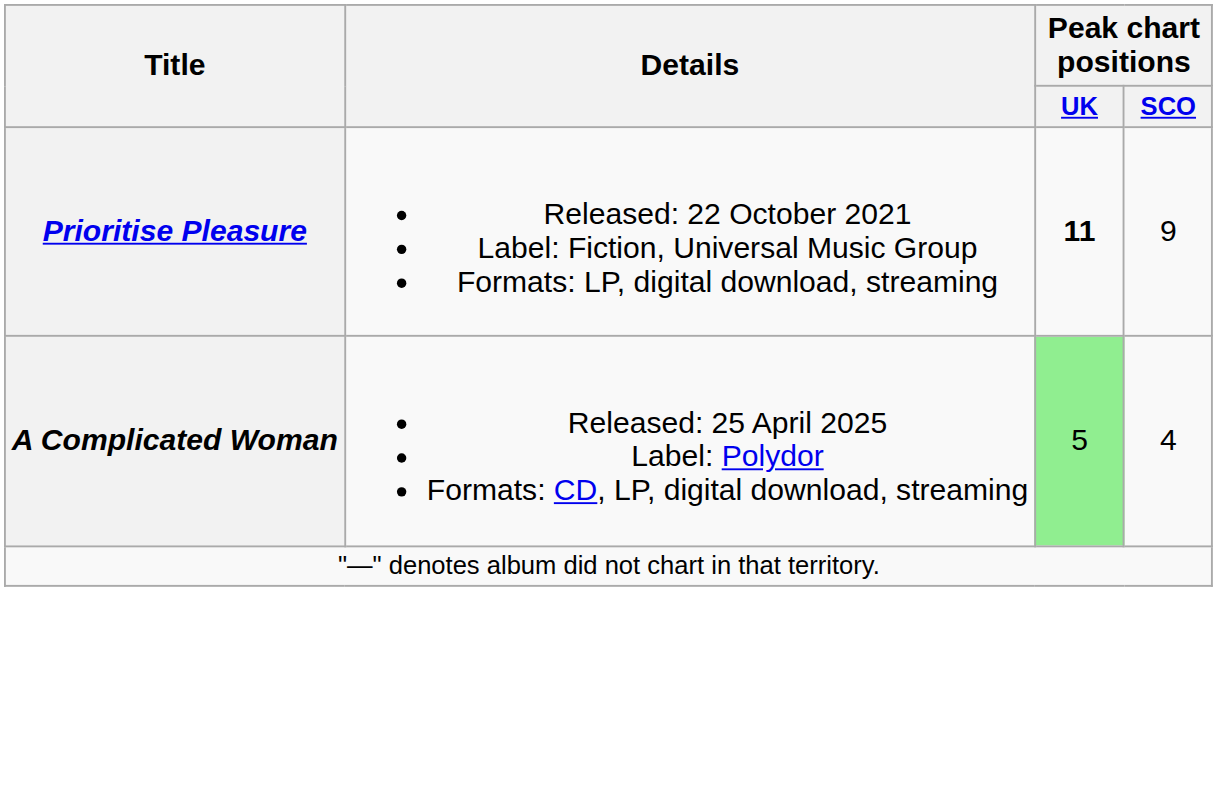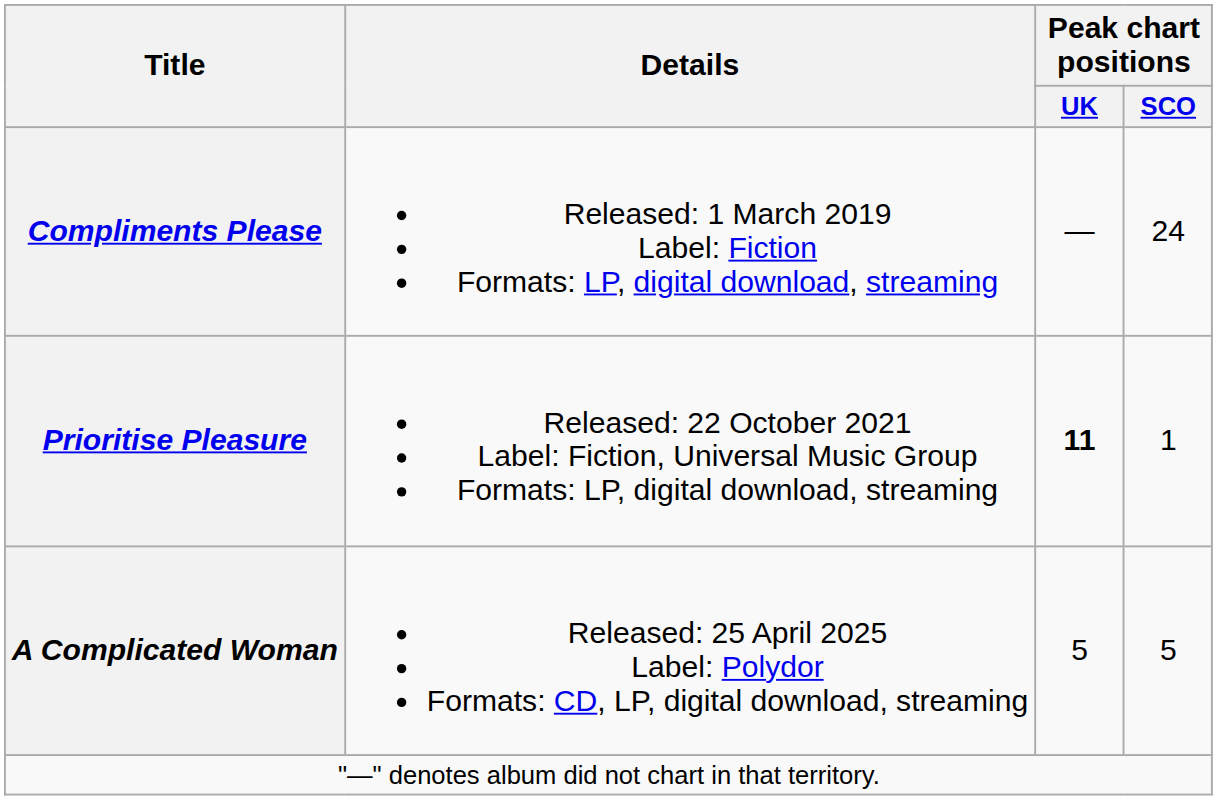 <table class="wikitable plainrowheaders" style="text-align:center;">
 <tr>
 <th scope="col" rowspan="2">Title</th>
 <th scope="col" rowspan="2">Details</th>
 <th scope="col" colspan="2">Peak chart positions</th>
 </tr>
 <tr>
 <th scope="col" style="width:3em;font-size:85%;"><a href='#'>UK</a><br></th>
 <th scope="col" style="width:3em;font-size:85%;"><a href='#'>SCO</a><br></th>
 </tr>
 <tr>
+<th scope="row"><em><a href='#'>Compliments Please</a></em></th>
+<td><br><ul><li>Released: 1 March 2019</li><li>Label: <a href='#'>Fiction</a></li><li>Formats: <a href='#'>LP</a>, <a href='#'>digital download</a>, <a href='#'>streaming</a></li></ul></td>
+<td>—</td>
+<td>24</td>
+</tr>
+<tr>
 <th scope="row"><em><a href='#'>Prioritise Pleasure</a></em></th>
 <td><br><ul><li>Released: 22 October 2021</li><li>Label: Fiction, Universal Music Group</li><li>Formats: LP, digital download, streaming</li></ul></td>
 <td><strong>11</strong></td>
-<td>9</td>
+<td>1</td>
 </tr>
 <tr>
 <th scope="row"><em>A Complicated Woman</em></th>
 <td><br><ul><li>Released: 25 April 2025</li><li>Label: <a href='#'>Polydor</a></li><li>Formats: <a href='#'>CD</a>, LP, digital download, streaming</li></ul></td>
-<td style="background: lightgreen;">5</td>
-<td>4</td>
+<td>5</td>
+<td>5</td>
 </tr>
 <tr>
 <td colspan="4" style="font-size:85%">"—" denotes album did not chart in that territory.</td>
 </tr>
 </table>
